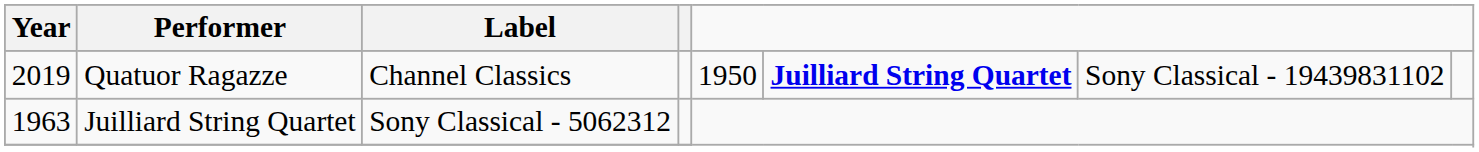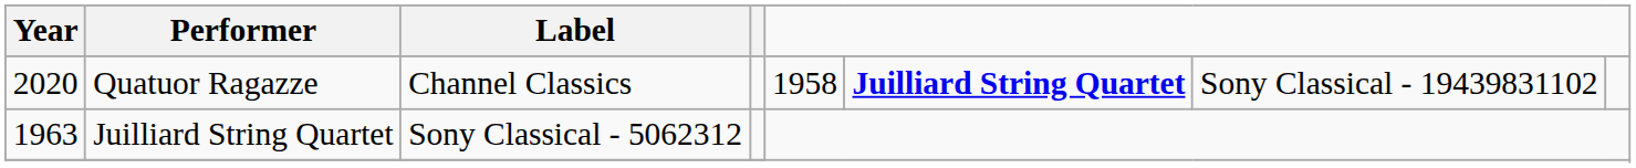 <table class="wikitable">
 <tr>
 <th>Year</th>
 <th>Performer</th>
 <th>Label</th>
 <th></th>
 </tr>
 <tr>
-<td>2019</td>
+<td>2020</td>
 <td>Quatuor Ragazze</td>
 <td>Channel Classics</td>
 <td></td>
-<td>1950</td>
+<td>1958</td>
 <td><strong><a href='#'>Juilliard String Quartet</a></strong></td>
 <td>Sony Classical - 19439831102</td>
 <td> </td>
 </tr>
 <tr>
 <td>1963</td>
 <td>Juilliard String Quartet</td>
 <td>Sony Classical - 5062312</td>
 <td></td>
 </tr>
 <tr>
 </tr>
 </table>
